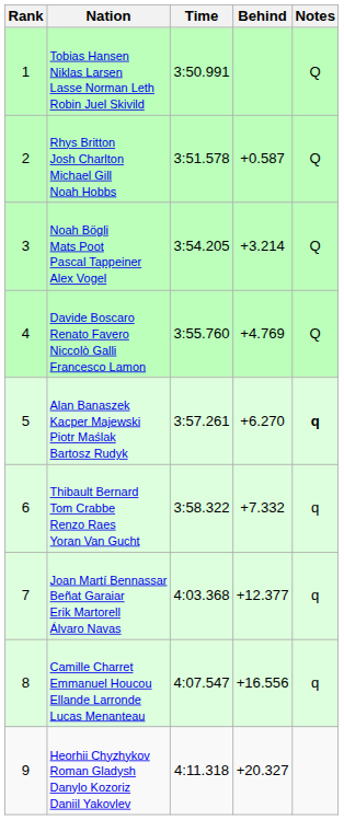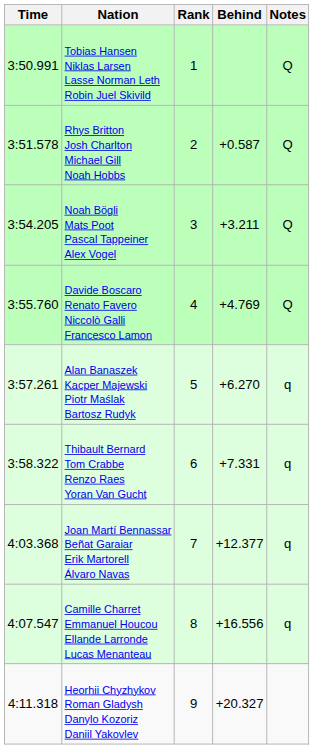 <table class="wikitable sortable" style="text-align:center">
 <tr>
+<th>Time</th>
+<th>Nation</th>
 <th>Rank</th>
-<th>Nation</th>
-<th>Time</th>
 <th>Behind</th>
 <th>Notes</th>
 </tr>
 <tr bgcolor=bbffbb>
+<td>3:50.991</td>
+<td align=left><br><small><a href='#'>Tobias Hansen</a><br><a href='#'>Niklas Larsen</a><br><a href='#'>Lasse Norman Leth</a><br><a href='#'>Robin Juel Skivild</a></small></td>
 <td>1</td>
-<td align=left><br><small><a href='#'>Tobias Hansen</a><br><a href='#'>Niklas Larsen</a><br><a href='#'>Lasse Norman Leth</a><br><a href='#'>Robin Juel Skivild</a></small></td>
-<td>3:50.991</td>
 <td></td>
 <td>Q</td>
 </tr>
 <tr bgcolor=bbffbb>
+<td>3:51.578</td>
+<td align=left><br><small><a href='#'>Rhys Britton</a><br><a href='#'>Josh Charlton</a><br><a href='#'>Michael Gill</a><br><a href='#'>Noah Hobbs</a></small></td>
 <td>2</td>
-<td align=left><br><small><a href='#'>Rhys Britton</a><br><a href='#'>Josh Charlton</a><br><a href='#'>Michael Gill</a><br><a href='#'>Noah Hobbs</a></small></td>
-<td>3:51.578</td>
 <td>+0.587</td>
 <td>Q</td>
 </tr>
 <tr bgcolor=bbffbb>
+<td>3:54.205</td>
+<td align=left><br><small><a href='#'>Noah Bögli</a><br><a href='#'>Mats Poot</a><br><a href='#'>Pascal Tappeiner</a><br><a href='#'>Alex Vogel</a></small></td>
 <td>3</td>
-<td align=left><br><small><a href='#'>Noah Bögli</a><br><a href='#'>Mats Poot</a><br><a href='#'>Pascal Tappeiner</a><br><a href='#'>Alex Vogel</a></small></td>
-<td>3:54.205</td>
-<td>+3.214</td>
+<td>+3.211</td>
 <td>Q</td>
 </tr>
 <tr bgcolor=bbffbb>
+<td>3:55.760</td>
+<td align=left><br><small><a href='#'>Davide Boscaro</a><br><a href='#'>Renato Favero</a><br><a href='#'>Niccolò Galli</a><br><a href='#'>Francesco Lamon</a></small></td>
 <td>4</td>
-<td align=left><br><small><a href='#'>Davide Boscaro</a><br><a href='#'>Renato Favero</a><br><a href='#'>Niccolò Galli</a><br><a href='#'>Francesco Lamon</a></small></td>
-<td>3:55.760</td>
 <td>+4.769</td>
 <td>Q</td>
 </tr>
 <tr bgcolor=ddffdd>
+<td>3:57.261</td>
+<td align=left><br><small><a href='#'>Alan Banaszek</a><br><a href='#'>Kacper Majewski</a><br><a href='#'>Piotr Maślak</a><br><a href='#'>Bartosz Rudyk</a></small></td>
 <td>5</td>
-<td align=left><br><small><a href='#'>Alan Banaszek</a><br><a href='#'>Kacper Majewski</a><br><a href='#'>Piotr Maślak</a><br><a href='#'>Bartosz Rudyk</a></small></td>
-<td>3:57.261</td>
 <td>+6.270</td>
-<td><strong>q</strong></td>
-</tr>
-<tr bgcolor=ddffdd>
-<td>6</td>
-<td align=left><br><small><a href='#'>Thibault Bernard</a><br><a href='#'>Tom Crabbe</a><br><a href='#'>Renzo Raes</a><br><a href='#'>Yoran Van Gucht</a></small></td>
-<td>3:58.322</td>
-<td>+7.332</td>
 <td>q</td>
 </tr>
 <tr bgcolor=ddffdd>
+<td>3:58.322</td>
+<td align=left><br><small><a href='#'>Thibault Bernard</a><br><a href='#'>Tom Crabbe</a><br><a href='#'>Renzo Raes</a><br><a href='#'>Yoran Van Gucht</a></small></td>
+<td>6</td>
+<td>+7.331</td>
+<td>q</td>
+</tr>
+<tr bgcolor=ddffdd>
+<td>4:03.368</td>
+<td align=left><small><br><a href='#'>Joan Martí Bennassar</a><br><a href='#'>Beñat Garaiar</a><br><a href='#'>Erik Martorell</a><br><a href='#'>Álvaro Navas</a></small></td>
 <td>7</td>
-<td align=left><small><br><a href='#'>Joan Martí Bennassar</a><br><a href='#'>Beñat Garaiar</a><br><a href='#'>Erik Martorell</a><br><a href='#'>Álvaro Navas</a></small></td>
-<td>4:03.368</td>
 <td>+12.377</td>
 <td>q</td>
 </tr>
 <tr bgcolor=ddffdd>
+<td>4:07.547</td>
+<td align=left><br><small><a href='#'>Camille Charret</a><br><a href='#'>Emmanuel Houcou</a><br><a href='#'>Ellande Larronde</a><br><a href='#'>Lucas Menanteau</a></small></td>
 <td>8</td>
-<td align=left><br><small><a href='#'>Camille Charret</a><br><a href='#'>Emmanuel Houcou</a><br><a href='#'>Ellande Larronde</a><br><a href='#'>Lucas Menanteau</a></small></td>
-<td>4:07.547</td>
 <td>+16.556</td>
 <td>q</td>
 </tr>
 <tr>
+<td>4:11.318</td>
+<td align=left><br><small><a href='#'>Heorhii Chyzhykov</a><br><a href='#'>Roman Gladysh</a><br><a href='#'>Danylo Kozoriz</a><br><a href='#'>Daniil Yakovlev</a></small></td>
 <td>9</td>
-<td align=left><br><small><a href='#'>Heorhii Chyzhykov</a><br><a href='#'>Roman Gladysh</a><br><a href='#'>Danylo Kozoriz</a><br><a href='#'>Daniil Yakovlev</a></small></td>
-<td>4:11.318</td>
 <td>+20.327</td>
 <td></td>
 </tr>
 </table>
